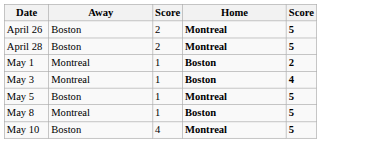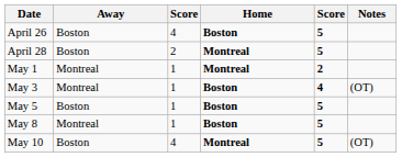 <table class="wikitable">
 <tr>
 <th width="60">Date</th>
 <th width="150">Away</th>
 <th width="5">Score</th>
 <th width="150">Home</th>
 <th width="5">Score</th>
+<th width="60">Notes</th>
 </tr>
 <tr>
 <td>April 26</td>
 <td>Boston</td>
-<td>2</td>
-<td><strong>Montreal </strong></td>
+<td>4</td>
+<td><strong>Boston </strong></td>
 <td><strong>5</strong></td>
+<td></td>
 </tr>
 <tr>
 <td>April 28</td>
 <td>Boston</td>
 <td>2</td>
 <td><strong>Montreal </strong></td>
 <td><strong>5</strong></td>
+<td></td>
 </tr>
 <tr>
 <td>May 1</td>
 <td>Montreal</td>
 <td>1</td>
-<td><strong>Boston </strong></td>
+<td><strong>Montreal </strong></td>
 <td><strong>2</strong></td>
+<td></td>
 </tr>
 <tr>
 <td>May 3</td>
 <td>Montreal</td>
 <td>1</td>
 <td><strong>Boston </strong></td>
 <td><strong>4</strong></td>
+<td>(OT)</td>
 </tr>
 <tr>
 <td>May 5</td>
 <td>Boston</td>
 <td>1</td>
-<td><strong>Montreal </strong></td>
+<td><strong>Boston </strong></td>
 <td><strong>5</strong></td>
+<td></td>
 </tr>
 <tr>
 <td>May 8</td>
 <td>Montreal</td>
 <td>1</td>
 <td><strong>Boston </strong></td>
 <td><strong>5</strong></td>
+<td></td>
 </tr>
 <tr>
 <td>May 10</td>
 <td>Boston</td>
 <td>4</td>
 <td><strong>Montreal </strong></td>
 <td><strong>5</strong></td>
+<td>(OT)</td>
 </tr>
 </table>
